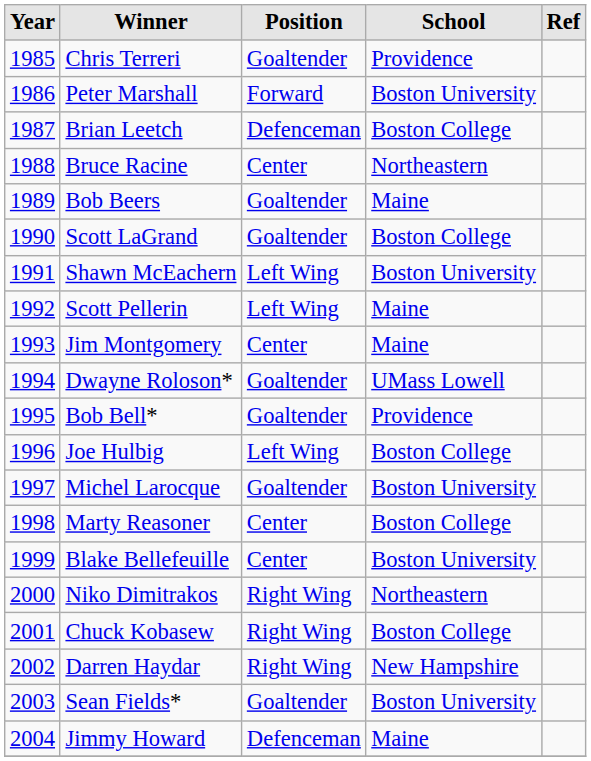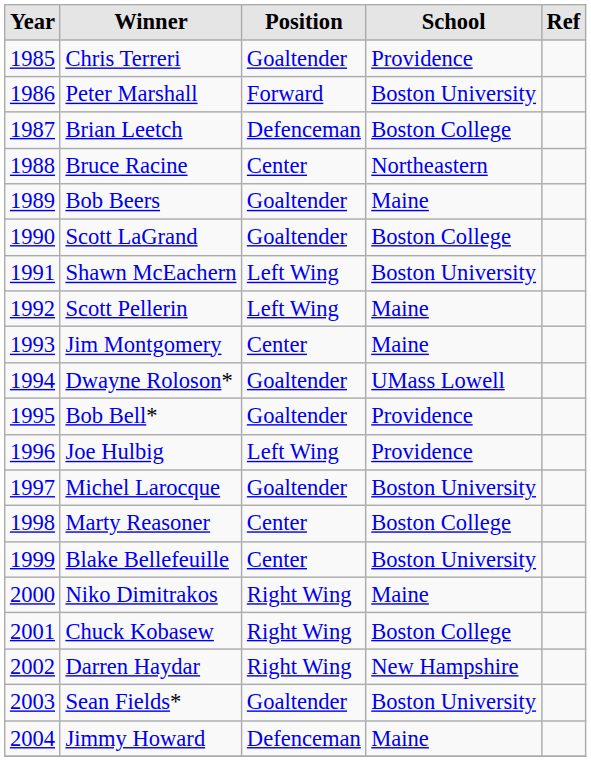 <table class="wikitable sortable">
 <tr>
 <th style="background:#e5e5e5;">Year</th>
 <th style="background:#e5e5e5;">Winner</th>
 <th style="background:#e5e5e5;">Position</th>
 <th style="background:#e5e5e5;">School</th>
 <th style="background:#e5e5e5;">Ref</th>
 </tr>
 <tr>
 <td><a href='#'>1985</a></td>
 <td><a href='#'>Chris Terreri</a></td>
 <td><a href='#'>Goaltender</a></td>
 <td><a href='#'>Providence</a></td>
 <td></td>
 </tr>
 <tr>
 <td><a href='#'>1986</a></td>
 <td><a href='#'>Peter Marshall</a></td>
 <td><a href='#'>Forward</a></td>
 <td><a href='#'>Boston University</a></td>
 <td></td>
 </tr>
 <tr>
 <td><a href='#'>1987</a></td>
 <td><a href='#'>Brian Leetch</a></td>
 <td><a href='#'>Defenceman</a></td>
 <td><a href='#'>Boston College</a></td>
 <td></td>
 </tr>
 <tr>
 <td><a href='#'>1988</a></td>
 <td><a href='#'>Bruce Racine</a></td>
 <td><a href='#'>Center</a></td>
 <td><a href='#'>Northeastern</a></td>
 <td></td>
 </tr>
 <tr>
 <td><a href='#'>1989</a></td>
 <td><a href='#'>Bob Beers</a></td>
 <td><a href='#'>Goaltender</a></td>
 <td><a href='#'>Maine</a></td>
 <td></td>
 </tr>
 <tr>
 <td><a href='#'>1990</a></td>
 <td><a href='#'>Scott LaGrand</a></td>
 <td><a href='#'>Goaltender</a></td>
 <td><a href='#'>Boston College</a></td>
 <td></td>
 </tr>
 <tr>
 <td><a href='#'>1991</a></td>
 <td><a href='#'>Shawn McEachern</a></td>
 <td><a href='#'>Left Wing</a></td>
 <td><a href='#'>Boston University</a></td>
 <td></td>
 </tr>
 <tr>
 <td><a href='#'>1992</a></td>
 <td><a href='#'>Scott Pellerin</a></td>
 <td><a href='#'>Left Wing</a></td>
 <td><a href='#'>Maine</a></td>
 <td></td>
 </tr>
 <tr>
 <td><a href='#'>1993</a></td>
 <td><a href='#'>Jim Montgomery</a></td>
 <td><a href='#'>Center</a></td>
 <td><a href='#'>Maine</a></td>
 <td></td>
 </tr>
 <tr>
 <td><a href='#'>1994</a></td>
 <td><a href='#'>Dwayne Roloson</a>*</td>
 <td><a href='#'>Goaltender</a></td>
 <td><a href='#'>UMass Lowell</a></td>
 <td></td>
 </tr>
 <tr>
 <td><a href='#'>1995</a></td>
 <td><a href='#'>Bob Bell</a>*</td>
 <td><a href='#'>Goaltender</a></td>
 <td><a href='#'>Providence</a></td>
 <td></td>
 </tr>
 <tr>
 <td><a href='#'>1996</a></td>
 <td><a href='#'>Joe Hulbig</a></td>
 <td><a href='#'>Left Wing</a></td>
-<td><a href='#'>Boston College</a></td>
+<td><a href='#'>Providence</a></td>
 <td></td>
 </tr>
 <tr>
 <td><a href='#'>1997</a></td>
 <td><a href='#'>Michel Larocque</a></td>
 <td><a href='#'>Goaltender</a></td>
 <td><a href='#'>Boston University</a></td>
 <td></td>
 </tr>
 <tr>
 <td><a href='#'>1998</a></td>
 <td><a href='#'>Marty Reasoner</a></td>
 <td><a href='#'>Center</a></td>
 <td><a href='#'>Boston College</a></td>
 <td></td>
 </tr>
 <tr>
 <td><a href='#'>1999</a></td>
 <td><a href='#'>Blake Bellefeuille</a></td>
 <td><a href='#'>Center</a></td>
 <td><a href='#'>Boston University</a></td>
 <td></td>
 </tr>
 <tr>
 <td><a href='#'>2000</a></td>
 <td><a href='#'>Niko Dimitrakos</a></td>
 <td><a href='#'>Right Wing</a></td>
-<td><a href='#'>Northeastern</a></td>
+<td><a href='#'>Maine</a></td>
 <td></td>
 </tr>
 <tr>
 <td><a href='#'>2001</a></td>
 <td><a href='#'>Chuck Kobasew</a></td>
 <td><a href='#'>Right Wing</a></td>
 <td><a href='#'>Boston College</a></td>
 <td></td>
 </tr>
 <tr>
 <td><a href='#'>2002</a></td>
 <td><a href='#'>Darren Haydar</a></td>
 <td><a href='#'>Right Wing</a></td>
 <td><a href='#'>New Hampshire</a></td>
 <td></td>
 </tr>
 <tr>
 <td><a href='#'>2003</a></td>
 <td><a href='#'>Sean Fields</a>*</td>
 <td><a href='#'>Goaltender</a></td>
 <td><a href='#'>Boston University</a></td>
 <td></td>
 </tr>
 <tr>
 <td><a href='#'>2004</a></td>
 <td><a href='#'>Jimmy Howard</a></td>
 <td><a href='#'>Defenceman</a></td>
 <td><a href='#'>Maine</a></td>
 <td></td>
 </tr>
 <tr>
 </tr>
 </table>
